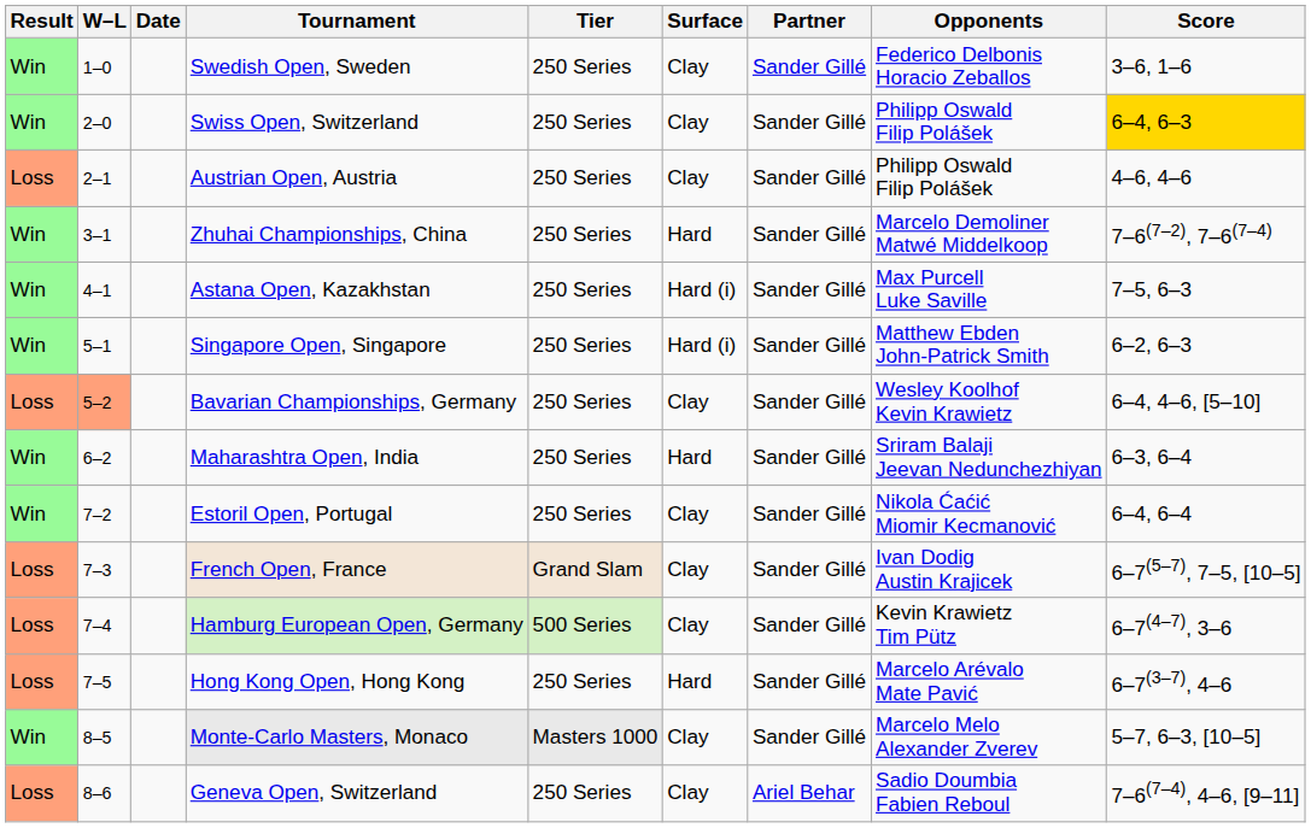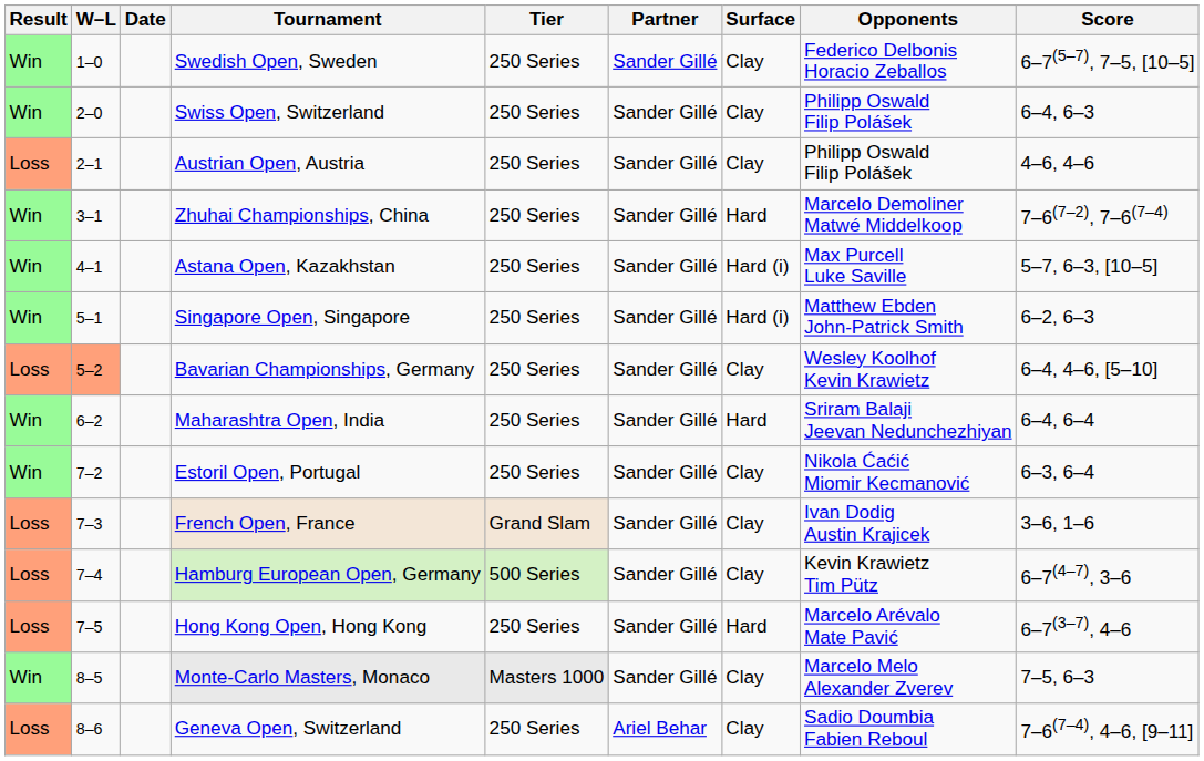 <table class="sortable wikitable">
 <tr>
 <th>Result</th>
 <th class="unsortable">W–L</th>
 <th>Date</th>
 <th>Tournament</th>
 <th>Tier</th>
+<th>Partner</th>
 <th>Surface</th>
-<th>Partner</th>
 <th>Opponents</th>
 <th class="unsortable">Score</th>
 </tr>
 <tr>
 <td bgcolor=98FB98>Win</td>
 <td><small>1–0</small></td>
 <td><a href='#'></a></td>
 <td><a href='#'>Swedish Open</a>, Sweden</td>
 <td>250 Series</td>
+<td> <a href='#'>Sander Gillé</a></td>
 <td>Clay</td>
-<td> <a href='#'>Sander Gillé</a></td>
 <td> <a href='#'>Federico Delbonis</a><br> <a href='#'>Horacio Zeballos</a></td>
-<td>3–6, 1–6</td>
+<td>6–7<sup>(5–7)</sup>, 7–5, [10–5]</td>
 </tr>
 <tr>
 <td bgcolor=98FB98>Win</td>
 <td><small>2–0</small></td>
 <td><a href='#'></a></td>
 <td><a href='#'>Swiss Open</a>, Switzerland</td>
 <td>250 Series</td>
+<td> Sander Gillé</td>
 <td>Clay</td>
-<td> Sander Gillé</td>
 <td> <a href='#'>Philipp Oswald</a><br> <a href='#'>Filip Polášek</a></td>
-<td style="background: gold;">6–4, 6–3</td>
+<td>6–4, 6–3</td>
 </tr>
 <tr>
 <td bgcolor=FFA07A>Loss</td>
 <td><small>2–1</small></td>
 <td><a href='#'></a></td>
 <td><a href='#'>Austrian Open</a>, Austria</td>
 <td>250 Series</td>
+<td> Sander Gillé</td>
 <td>Clay</td>
-<td> Sander Gillé</td>
 <td> Philipp Oswald<br> Filip Polášek</td>
 <td>4–6, 4–6</td>
 </tr>
 <tr>
 <td bgcolor=98FB98>Win</td>
 <td><small>3–1</small></td>
 <td><a href='#'></a></td>
 <td><a href='#'>Zhuhai Championships</a>, China</td>
 <td>250 Series</td>
+<td> Sander Gillé</td>
 <td>Hard</td>
-<td> Sander Gillé</td>
 <td> <a href='#'>Marcelo Demoliner</a><br> <a href='#'>Matwé Middelkoop</a></td>
 <td>7–6<sup>(7–2)</sup>, 7–6<sup>(7–4)</sup></td>
 </tr>
 <tr>
 <td bgcolor=98FB98>Win</td>
 <td><small>4–1</small></td>
 <td><a href='#'></a></td>
 <td><a href='#'>Astana Open</a>, Kazakhstan</td>
 <td>250 Series</td>
+<td> Sander Gillé</td>
 <td>Hard (i)</td>
-<td> Sander Gillé</td>
 <td> <a href='#'>Max Purcell</a><br> <a href='#'>Luke Saville</a></td>
-<td>7–5, 6–3</td>
+<td>5–7, 6–3, [10–5]</td>
 </tr>
 <tr>
 <td bgcolor=98FB98>Win</td>
 <td><small>5–1</small></td>
 <td><a href='#'></a></td>
 <td><a href='#'>Singapore Open</a>, Singapore</td>
 <td>250 Series</td>
+<td> Sander Gillé</td>
 <td>Hard (i)</td>
-<td> Sander Gillé</td>
 <td> <a href='#'>Matthew Ebden</a><br> <a href='#'>John-Patrick Smith</a></td>
 <td>6–2, 6–3</td>
 </tr>
 <tr>
 <td bgcolor=FFA07A>Loss</td>
 <td style="background: lightsalmon;"><small>5–2</small></td>
 <td><a href='#'></a></td>
 <td><a href='#'>Bavarian Championships</a>, Germany</td>
 <td>250 Series</td>
+<td> Sander Gillé</td>
 <td>Clay</td>
-<td> Sander Gillé</td>
 <td> <a href='#'>Wesley Koolhof</a><br> <a href='#'>Kevin Krawietz</a></td>
 <td>6–4, 4–6, [5–10]</td>
 </tr>
 <tr>
 <td bgcolor=98FB98>Win</td>
 <td><small>6–2</small></td>
 <td><a href='#'></a></td>
 <td><a href='#'>Maharashtra Open</a>, India</td>
 <td>250 Series</td>
+<td> Sander Gillé</td>
 <td>Hard</td>
-<td> Sander Gillé</td>
 <td> <a href='#'>Sriram Balaji</a><br> <a href='#'>Jeevan Nedunchezhiyan</a></td>
-<td>6–3, 6–4</td>
+<td>6–4, 6–4</td>
 </tr>
 <tr>
 <td bgcolor=98FB98>Win</td>
 <td><small>7–2</small></td>
 <td><a href='#'></a></td>
 <td><a href='#'>Estoril Open</a>, Portugal</td>
 <td>250 Series</td>
+<td> Sander Gillé</td>
 <td>Clay</td>
-<td> Sander Gillé</td>
 <td> <a href='#'>Nikola Ćaćić</a><br> <a href='#'>Miomir Kecmanović</a></td>
-<td>6–4, 6–4</td>
+<td>6–3, 6–4</td>
 </tr>
 <tr>
 <td bgcolor=ffa07a>Loss</td>
 <td><small>7–3</small></td>
 <td><a href='#'></a></td>
 <td bgcolor=f3e6d7><a href='#'>French Open</a>, France</td>
 <td bgcolor=f3e6d7>Grand Slam</td>
+<td> Sander Gillé</td>
 <td>Clay</td>
-<td> Sander Gillé</td>
 <td> <a href='#'>Ivan Dodig</a><br> <a href='#'>Austin Krajicek</a></td>
-<td>6–7<sup>(5–7)</sup>, 7–5, [10–5]</td>
+<td>3–6, 1–6</td>
 </tr>
 <tr>
 <td bgcolor=ffa07a>Loss</td>
 <td><small>7–4</small></td>
 <td><a href='#'></a></td>
 <td bgcolor=d4f1c5><a href='#'>Hamburg European Open</a>, Germany</td>
 <td bgcolor=d4f1c5>500 Series</td>
+<td> Sander Gillé</td>
 <td>Clay</td>
-<td> Sander Gillé</td>
 <td> Kevin Krawietz<br> <a href='#'>Tim Pütz</a></td>
 <td>6–7<sup>(4–7)</sup>, 3–6</td>
 </tr>
 <tr>
 <td bgcolor=ffa07a>Loss</td>
 <td><small>7–5</small></td>
 <td><a href='#'></a></td>
 <td><a href='#'>Hong Kong Open</a>, Hong Kong</td>
 <td>250 Series</td>
+<td> Sander Gillé</td>
 <td>Hard</td>
-<td> Sander Gillé</td>
 <td> <a href='#'>Marcelo Arévalo</a><br> <a href='#'>Mate Pavić</a></td>
 <td>6–7<sup>(3–7)</sup>, 4–6</td>
 </tr>
 <tr>
 <td bgcolor=98FB98>Win</td>
 <td><small>8–5</small></td>
 <td><a href='#'></a></td>
 <td style="background:#E9E9E9;"><a href='#'>Monte-Carlo Masters</a>, Monaco</td>
 <td style="background:#E9E9E9;">Masters 1000</td>
+<td> Sander Gillé</td>
 <td>Clay</td>
-<td> Sander Gillé</td>
 <td> <a href='#'>Marcelo Melo</a> <br>  <a href='#'>Alexander Zverev</a></td>
-<td>5–7, 6–3, [10–5]</td>
+<td>7–5, 6–3</td>
 </tr>
 <tr>
 <td bgcolor=ffa07a>Loss</td>
 <td><small>8–6</small></td>
 <td><a href='#'></a></td>
 <td><a href='#'>Geneva Open</a>, Switzerland</td>
 <td>250 Series</td>
+<td> <a href='#'>Ariel Behar</a></td>
 <td>Clay</td>
-<td> <a href='#'>Ariel Behar</a></td>
 <td> <a href='#'>Sadio Doumbia</a><br> <a href='#'>Fabien Reboul</a></td>
 <td>7–6<sup>(7–4)</sup>, 4–6, [9–11]</td>
 </tr>
 </table>
